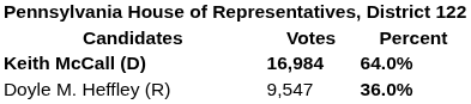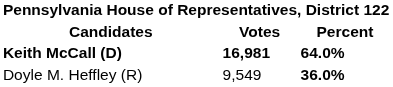 <table>
 <tr>
 <th colspan="5">Pennsylvania House of Representatives, District 122</th>
 </tr>
 <tr>
 <th colspan="2">Candidates</th>
 <th>Votes</th>
 <th>Percent</th>
 </tr>
 <tr>
 <td colspan="2"><strong>Keith McCall (D)</strong></td>
-<td><strong>16,984</strong></td>
+<td><strong>16,981</strong></td>
 <td><strong>64.0%</strong></td>
 </tr>
 <tr>
 <td colspan="2">Doyle M. Heffley (R)</td>
-<td>9,547</td>
+<td>9,549</td>
 <td><strong>36.0%</strong></td>
 </tr>
 </table>
